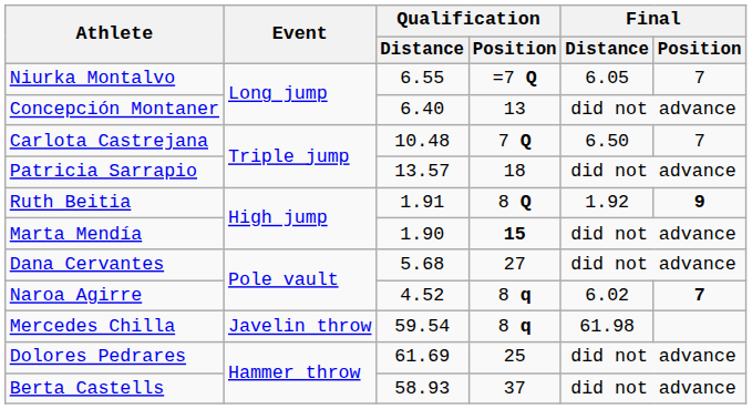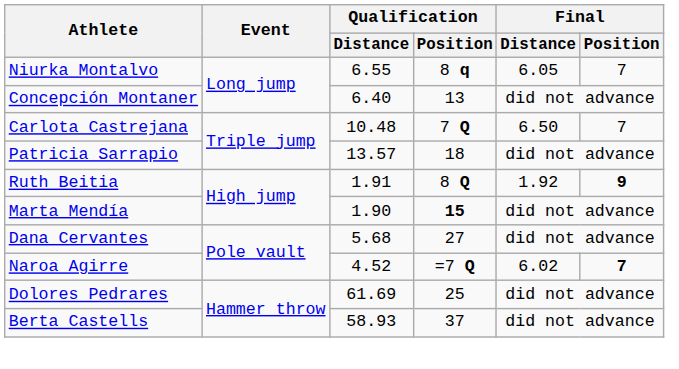 <table class=wikitable style="font-size:90%">
 <tr>
 <th rowspan="2">Athlete</th>
 <th rowspan="2">Event</th>
 <th colspan="2">Qualification</th>
 <th colspan="2">Final</th>
 </tr>
 <tr style="font-size:95%">
 <th>Distance</th>
 <th>Position</th>
 <th>Distance</th>
 <th>Position</th>
 </tr>
 <tr align=center>
 <td align=left><a href='#'>Niurka Montalvo</a></td>
 <td align=left rowspan=2><a href='#'>Long jump</a></td>
 <td>6.55</td>
-<td>=7 <strong>Q</strong></td>
+<td>8 <strong>q</strong></td>
 <td>6.05</td>
 <td>7</td>
 </tr>
 <tr align=center>
 <td align=left><a href='#'>Concepción Montaner</a></td>
 <td>6.40</td>
 <td>13</td>
 <td colspan=2>did not advance</td>
 </tr>
 <tr align=center>
 <td align=left><a href='#'>Carlota Castrejana</a></td>
 <td align=left rowspan=2><a href='#'>Triple jump</a></td>
 <td>10.48</td>
 <td>7 <strong>Q</strong></td>
 <td>6.50</td>
 <td>7</td>
 </tr>
 <tr align=center>
 <td align=left><a href='#'>Patricia Sarrapio</a></td>
 <td>13.57</td>
 <td>18</td>
 <td colspan=2>did not advance</td>
 </tr>
 <tr align=center>
 <td align=left><a href='#'>Ruth Beitia</a></td>
 <td align=left rowspan=2><a href='#'>High jump</a></td>
 <td>1.91</td>
 <td>8 <strong>Q</strong></td>
 <td>1.92</td>
 <td><strong>9</strong></td>
 </tr>
 <tr align=center>
 <td align=left><a href='#'>Marta Mendía</a></td>
 <td>1.90 <strong></strong></td>
 <td><strong>15</strong></td>
 <td colspan=2>did not advance</td>
 </tr>
 <tr align=center>
 <td align=left><a href='#'>Dana Cervantes</a></td>
 <td align=left rowspan=2><a href='#'>Pole vault</a></td>
 <td>5.68</td>
 <td>27</td>
 <td colspan=2>did not advance</td>
 </tr>
 <tr align=center>
 <td align=left><a href='#'>Naroa Agirre</a></td>
 <td>4.52</td>
-<td>8 <strong>q</strong></td>
+<td>=7 <strong>Q</strong></td>
 <td>6.02</td>
 <td><strong>7</strong></td>
-</tr>
-<tr align=center>
-<td align=left><a href='#'>Mercedes Chilla</a></td>
-<td align=left><a href='#'>Javelin throw</a></td>
-<td>59.54</td>
-<td>8 <strong>q</strong></td>
-<td>61.98</td>
-<td></td>
 </tr>
 <tr align=center>
 <td align=left><a href='#'>Dolores Pedrares</a></td>
 <td align=left rowspan=2><a href='#'>Hammer throw</a></td>
 <td>61.69</td>
 <td>25</td>
 <td colspan=2>did not advance</td>
 </tr>
 <tr align=center>
 <td align=left><a href='#'>Berta Castells</a></td>
 <td>58.93</td>
 <td>37</td>
 <td colspan=2>did not advance</td>
 </tr>
 </table>
